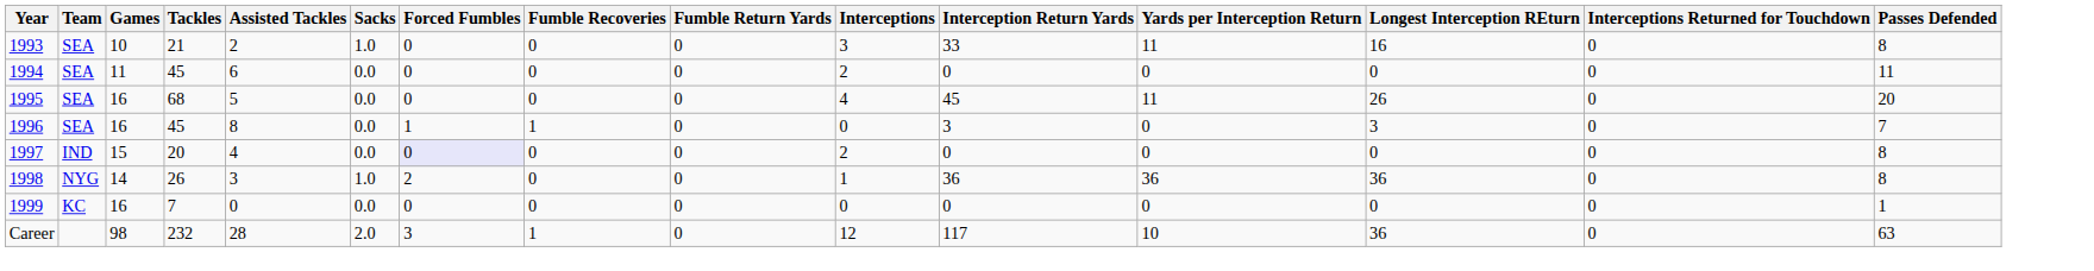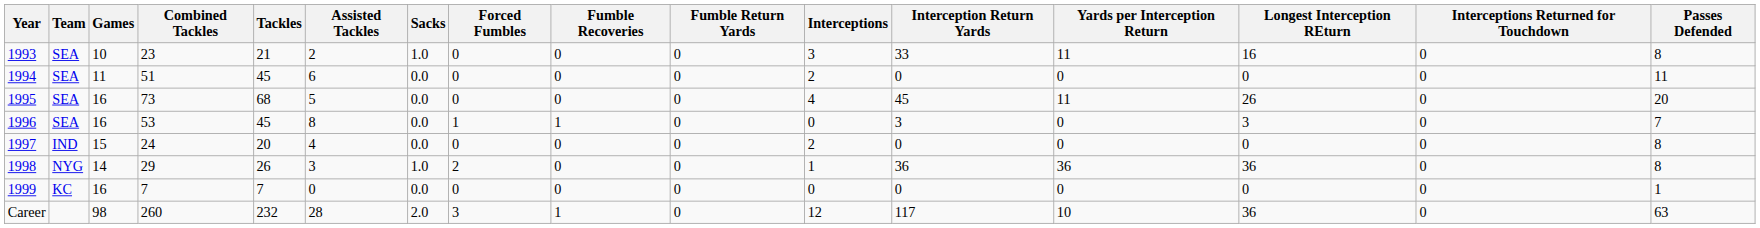 <table class="wikitable">
 <tr>
 <th>Year</th>
 <th>Team</th>
 <th>Games</th>
+<th>Combined Tackles</th>
 <th>Tackles</th>
 <th>Assisted Tackles</th>
 <th>Sacks</th>
 <th>Forced Fumbles</th>
 <th>Fumble Recoveries</th>
 <th>Fumble Return Yards</th>
 <th>Interceptions</th>
 <th>Interception Return Yards</th>
 <th>Yards per Interception Return</th>
 <th>Longest Interception REturn</th>
 <th>Interceptions Returned for Touchdown</th>
 <th>Passes Defended</th>
 </tr>
 <tr>
 <td><a href='#'>1993</a></td>
 <td><a href='#'>SEA</a></td>
 <td>10</td>
+<td>23</td>
 <td>21</td>
 <td>2</td>
 <td>1.0</td>
 <td>0</td>
 <td>0</td>
 <td>0</td>
 <td>3</td>
 <td>33</td>
 <td>11</td>
 <td>16</td>
 <td>0</td>
 <td>8</td>
 </tr>
 <tr>
 <td><a href='#'>1994</a></td>
 <td><a href='#'>SEA</a></td>
 <td>11</td>
+<td>51</td>
 <td>45</td>
 <td>6</td>
 <td>0.0</td>
 <td>0</td>
 <td>0</td>
 <td>0</td>
 <td>2</td>
 <td>0</td>
 <td>0</td>
 <td>0</td>
 <td>0</td>
 <td>11</td>
 </tr>
 <tr>
 <td><a href='#'>1995</a></td>
 <td><a href='#'>SEA</a></td>
 <td>16</td>
+<td>73</td>
 <td>68</td>
 <td>5</td>
 <td>0.0</td>
 <td>0</td>
 <td>0</td>
 <td>0</td>
 <td>4</td>
 <td>45</td>
 <td>11</td>
 <td>26</td>
 <td>0</td>
 <td>20</td>
 </tr>
 <tr>
 <td><a href='#'>1996</a></td>
 <td><a href='#'>SEA</a></td>
 <td>16</td>
+<td>53</td>
 <td>45</td>
 <td>8</td>
 <td>0.0</td>
 <td>1</td>
 <td>1</td>
 <td>0</td>
 <td>0</td>
 <td>3</td>
 <td>0</td>
 <td>3</td>
 <td>0</td>
 <td>7</td>
 </tr>
 <tr>
 <td><a href='#'>1997</a></td>
 <td><a href='#'>IND</a></td>
 <td>15</td>
+<td>24</td>
 <td>20</td>
 <td>4</td>
 <td>0.0</td>
-<td style="background: lavender;">0</td>
+<td>0</td>
 <td>0</td>
 <td>0</td>
 <td>2</td>
 <td>0</td>
 <td>0</td>
 <td>0</td>
 <td>0</td>
 <td>8</td>
 </tr>
 <tr>
 <td><a href='#'>1998</a></td>
 <td><a href='#'>NYG</a></td>
 <td>14</td>
+<td>29</td>
 <td>26</td>
 <td>3</td>
 <td>1.0</td>
 <td>2</td>
 <td>0</td>
 <td>0</td>
 <td>1</td>
 <td>36</td>
 <td>36</td>
 <td>36</td>
 <td>0</td>
 <td>8</td>
 </tr>
 <tr>
 <td><a href='#'>1999</a></td>
 <td><a href='#'>KC</a></td>
 <td>16</td>
 <td>7</td>
+<td>7</td>
 <td>0</td>
 <td>0.0</td>
 <td>0</td>
 <td>0</td>
 <td>0</td>
 <td>0</td>
 <td>0</td>
 <td>0</td>
 <td>0</td>
 <td>0</td>
 <td>1</td>
 </tr>
 <tr>
 <td>Career</td>
 <td></td>
 <td>98</td>
+<td>260</td>
 <td>232</td>
 <td>28</td>
 <td>2.0</td>
 <td>3</td>
 <td>1</td>
 <td>0</td>
 <td>12</td>
 <td>117</td>
 <td>10</td>
 <td>36</td>
 <td>0</td>
 <td>63</td>
 </tr>
 </table>
